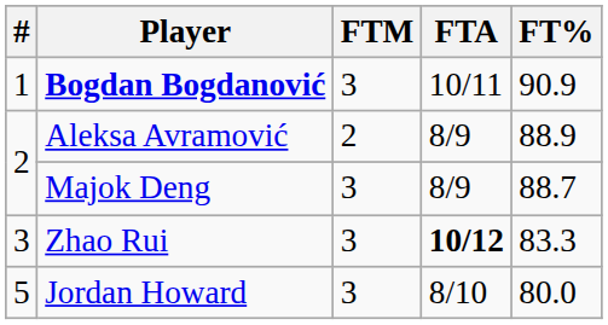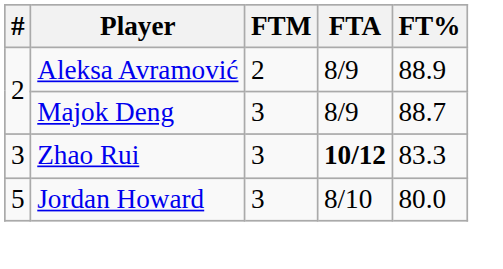 <table class=wikitable width=auto>
 <tr>
 <th>#</th>
 <th>Player</th>
 <th>FTM</th>
 <th>FTA</th>
 <th>FT%</th>
-</tr>
-<tr>
-<td>1</td>
-<td> <strong><a href='#'>Bogdan Bogdanović</a></strong></td>
-<td>3</td>
-<td>10/11</td>
-<td>90.9</td>
 </tr>
 <tr>
 <td rowspan=2>2</td>
 <td> <a href='#'>Aleksa Avramović</a></td>
 <td>2</td>
 <td>8/9</td>
 <td>88.9</td>
 </tr>
 <tr>
 <td> <a href='#'>Majok Deng</a></td>
 <td>3</td>
 <td>8/9</td>
 <td>88.7</td>
 </tr>
 <tr>
 <td>3</td>
 <td> <a href='#'>Zhao Rui</a></td>
 <td>3</td>
 <td><strong>10/12</strong></td>
 <td>83.3</td>
 </tr>
 <tr>
 <td>5</td>
 <td> <a href='#'>Jordan Howard</a></td>
 <td>3</td>
 <td>8/10</td>
 <td>80.0</td>
 </tr>
 </table>
